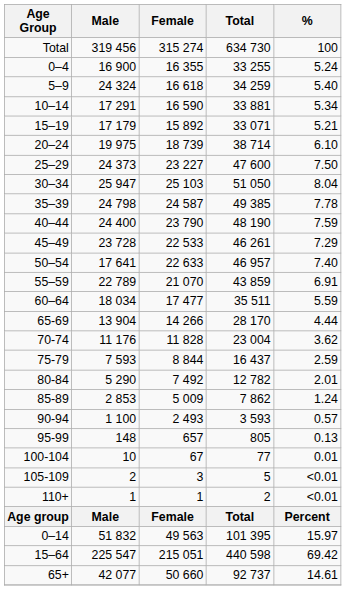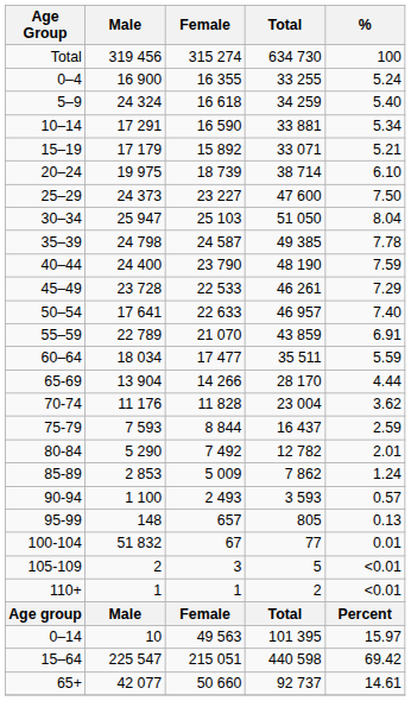 <table class="wikitable">
 <tr>
 <th width="80pt">Age Group</th>
 <th width="80pt">Male</th>
 <th width="80pt">Female</th>
 <th width="80pt">Total</th>
 <th width="80pt">%</th>
 </tr>
 <tr>
 <td align="right">Total</td>
 <td align="right">319 456</td>
 <td align="right">315 274</td>
 <td align="right">634 730</td>
 <td align="right">100</td>
 </tr>
 <tr>
 <td align="right">0–4</td>
 <td align="right">16 900</td>
 <td align="right">16 355</td>
 <td align="right">33 255</td>
 <td align="right">5.24</td>
 </tr>
 <tr>
 <td align="right">5–9</td>
 <td align="right">24 324</td>
 <td align="right">16 618</td>
 <td align="right">34 259</td>
 <td align="right">5.40</td>
 </tr>
 <tr>
 <td align="right">10–14</td>
 <td align="right">17 291</td>
 <td align="right">16 590</td>
 <td align="right">33 881</td>
 <td align="right">5.34</td>
 </tr>
 <tr>
 <td align="right">15–19</td>
 <td align="right">17 179</td>
 <td align="right">15 892</td>
 <td align="right">33 071</td>
 <td align="right">5.21</td>
 </tr>
 <tr>
 <td align="right">20–24</td>
 <td align="right">19 975</td>
 <td align="right">18 739</td>
 <td align="right">38 714</td>
 <td align="right">6.10</td>
 </tr>
 <tr>
 <td align="right">25–29</td>
 <td align="right">24 373</td>
 <td align="right">23 227</td>
 <td align="right">47 600</td>
 <td align="right">7.50</td>
 </tr>
 <tr>
 <td align="right">30–34</td>
 <td align="right">25 947</td>
 <td align="right">25 103</td>
 <td align="right">51 050</td>
 <td align="right">8.04</td>
 </tr>
 <tr>
 <td align="right">35–39</td>
 <td align="right">24 798</td>
 <td align="right">24 587</td>
 <td align="right">49 385</td>
 <td align="right">7.78</td>
 </tr>
 <tr>
 <td align="right">40–44</td>
 <td align="right">24 400</td>
 <td align="right">23 790</td>
 <td align="right">48 190</td>
 <td align="right">7.59</td>
 </tr>
 <tr>
 <td align="right">45–49</td>
 <td align="right">23 728</td>
 <td align="right">22 533</td>
 <td align="right">46 261</td>
 <td align="right">7.29</td>
 </tr>
 <tr>
 <td align="right">50–54</td>
 <td align="right">17 641</td>
 <td align="right">22 633</td>
 <td align="right">46 957</td>
 <td align="right">7.40</td>
 </tr>
 <tr>
 <td align="right">55–59</td>
 <td align="right">22 789</td>
 <td align="right">21 070</td>
 <td align="right">43 859</td>
 <td align="right">6.91</td>
 </tr>
 <tr>
 <td align="right">60–64</td>
 <td align="right">18 034</td>
 <td align="right">17 477</td>
 <td align="right">35 511</td>
 <td align="right">5.59</td>
 </tr>
 <tr>
 <td align="right">65-69</td>
 <td align="right">13 904</td>
 <td align="right">14 266</td>
 <td align="right">28 170</td>
 <td align="right">4.44</td>
 </tr>
 <tr>
 <td align="right">70-74</td>
 <td align="right">11 176</td>
 <td align="right">11 828</td>
 <td align="right">23 004</td>
 <td align="right">3.62</td>
 </tr>
 <tr>
 <td align="right">75-79</td>
 <td align="right">7 593</td>
 <td align="right">8 844</td>
 <td align="right">16 437</td>
 <td align="right">2.59</td>
 </tr>
 <tr>
 <td align="right">80-84</td>
 <td align="right">5 290</td>
 <td align="right">7 492</td>
 <td align="right">12 782</td>
 <td align="right">2.01</td>
 </tr>
 <tr>
 <td align="right">85-89</td>
 <td align="right">2 853</td>
 <td align="right">5 009</td>
 <td align="right">7 862</td>
 <td align="right">1.24</td>
 </tr>
 <tr>
 <td align="right">90-94</td>
 <td align="right">1 100</td>
 <td align="right">2 493</td>
 <td align="right">3 593</td>
 <td align="right">0.57</td>
 </tr>
 <tr>
 <td align="right">95-99</td>
 <td align="right">148</td>
 <td align="right">657</td>
 <td align="right">805</td>
 <td align="right">0.13</td>
 </tr>
 <tr>
 <td align="right">100-104</td>
-<td align="right">10</td>
+<td align="right">51 832</td>
 <td align="right">67</td>
 <td align="right">77</td>
 <td align="right">0.01</td>
 </tr>
 <tr>
 <td align="right">105-109</td>
 <td align="right">2</td>
 <td align="right">3</td>
 <td align="right">5</td>
 <td align="right"><0.01</td>
 </tr>
 <tr>
 <td align="right">110+</td>
 <td align="right">1</td>
 <td align="right">1</td>
 <td align="right">2</td>
 <td align="right"><0.01</td>
 </tr>
 <tr>
 <th width="50">Age group</th>
 <th width="80pt">Male</th>
 <th width="80">Female</th>
 <th width="80">Total</th>
 <th width="50">Percent</th>
 </tr>
 <tr>
 <td align="right">0–14</td>
-<td align="right">51 832</td>
+<td align="right">10</td>
 <td align="right">49 563</td>
 <td align="right">101 395</td>
 <td align="right">15.97</td>
 </tr>
 <tr>
 <td align="right">15–64</td>
 <td align="right">225 547</td>
 <td align="right">215 051</td>
 <td align="right">440 598</td>
 <td align="right">69.42</td>
 </tr>
 <tr>
 <td align="right">65+</td>
 <td align="right">42 077</td>
 <td align="right">50 660</td>
 <td align="right">92 737</td>
 <td align="right">14.61</td>
 </tr>
 <tr>
 </tr>
 </table>
